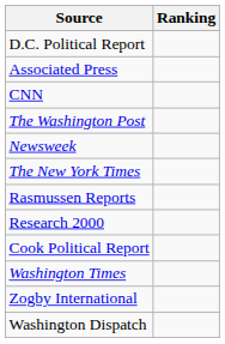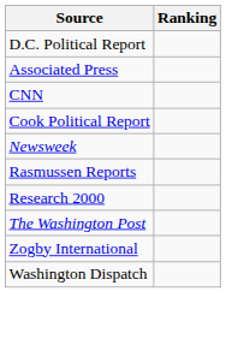 <table class="wikitable">
 <tr>
 <th>Source</th>
 <th>Ranking</th>
 </tr>
 <tr>
 <td>D.C. Political Report</td>
 <td></td>
 </tr>
 <tr>
 <td><a href='#'>Associated Press</a></td>
 <td></td>
 </tr>
 <tr>
 <td><a href='#'>CNN</a></td>
 <td></td>
 </tr>
 <tr>
-<td><em><a href='#'>The Washington Post</a></em></td>
+<td><a href='#'>Cook Political Report</a></td>
 <td></td>
 </tr>
 <tr>
 <td><em><a href='#'>Newsweek</a></em></td>
-<td></td>
-</tr>
-<tr>
-<td><em><a href='#'>The New York Times</a></em></td>
 <td></td>
 </tr>
 <tr>
 <td><a href='#'>Rasmussen Reports</a></td>
 <td></td>
 </tr>
 <tr>
 <td><a href='#'>Research 2000</a></td>
 <td></td>
 </tr>
 <tr>
-<td><a href='#'>Cook Political Report</a></td>
-<td></td>
-</tr>
-<tr>
-<td><em><a href='#'>Washington Times</a></em></td>
+<td><em><a href='#'>The Washington Post</a></em></td>
 <td></td>
 </tr>
 <tr>
 <td><a href='#'>Zogby International</a></td>
 <td></td>
 </tr>
 <tr>
 <td>Washington Dispatch</td>
 <td></td>
 </tr>
 </table>
